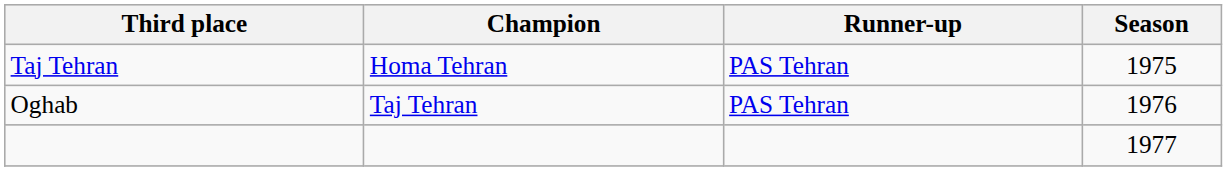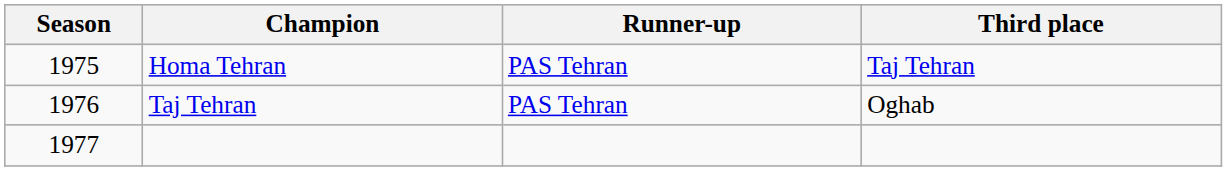 <table class="wikitable">
 <tr>
-<th width=220>Third place</th>
+<th width=80>Season</th>
 <th width=220>Champion</th>
 <th width=220>Runner-up</th>
-<th width=80>Season</th>
+<th width=220>Third place</th>
 </tr>
 <tr>
-<td><a href='#'>Taj Tehran</a></td>
+<td align=center>1975</td>
 <td><a href='#'>Homa Tehran</a></td>
 <td><a href='#'>PAS Tehran</a></td>
-<td align=center>1975</td>
+<td><a href='#'>Taj Tehran</a></td>
 </tr>
 <tr>
-<td>Oghab</td>
+<td align=center>1976</td>
 <td><a href='#'>Taj Tehran</a></td>
 <td><a href='#'>PAS Tehran</a></td>
-<td align=center>1976</td>
+<td>Oghab</td>
 </tr>
 <tr>
+<td align=center>1977</td>
 <td></td>
 <td></td>
 <td></td>
-<td align=center>1977</td>
 </tr>
 </table>
